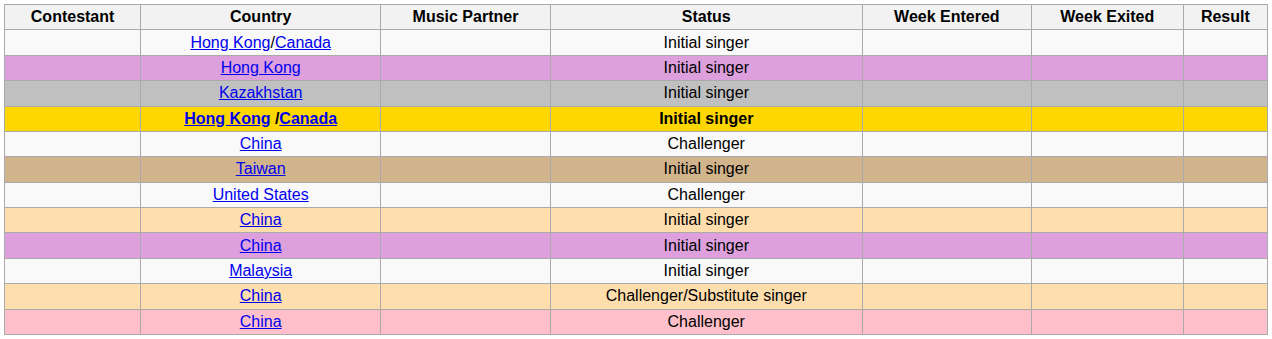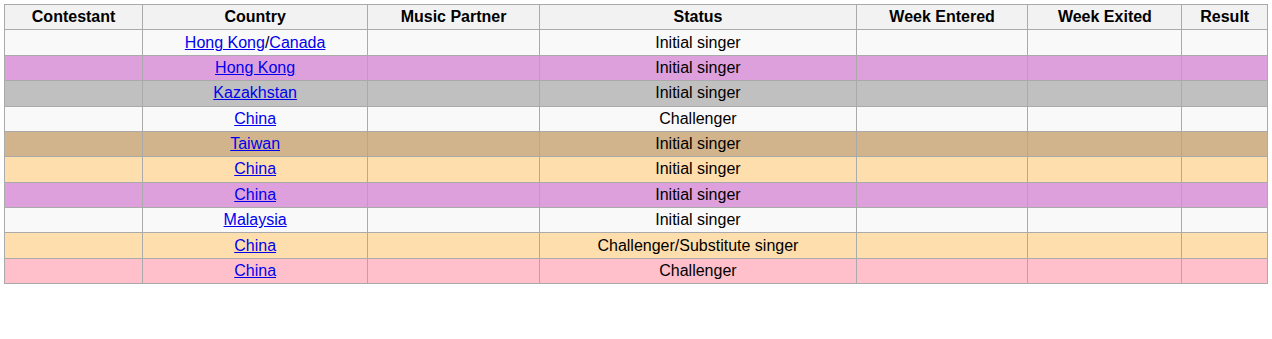 <table class="wikitable sortable" style="width:100%; text-align:center;">
 <tr>
 <th>Contestant</th>
 <th>Country</th>
 <th>Music Partner</th>
 <th>Status</th>
 <th>Week Entered</th>
 <th>Week Exited</th>
 <th>Result</th>
 </tr>
 <tr>
 <td></td>
 <td><a href='#'>Hong Kong</a>/<a href='#'>Canada</a></td>
 <td></td>
 <td>Initial singer</td>
 <td></td>
 <td></td>
 <td></td>
 </tr>
 <tr bgcolor=#DDA0DD>
 <td></td>
 <td><a href='#'>Hong Kong</a></td>
 <td></td>
 <td>Initial singer</td>
 <td></td>
 <td></td>
 <td></td>
 </tr>
 <tr bgcolor=silver>
 <td></td>
 <td><a href='#'>Kazakhstan</a></td>
 <td></td>
 <td>Initial singer</td>
 <td></td>
 <td></td>
 <td></td>
 </tr>
-<tr bgcolor=Gold>
-<td></td>
-<td><strong><a href='#'>Hong Kong</a> /<a href='#'>Canada</a></strong></td>
-<td></td>
-<td><strong>Initial singer</strong></td>
-<td></td>
-<td></td>
-<td></td>
-</tr>
 <tr>
 <td></td>
 <td><a href='#'>China</a></td>
 <td></td>
 <td>Challenger</td>
 <td></td>
 <td></td>
 <td></td>
 </tr>
 <tr bgcolor=tan>
 <td></td>
 <td><a href='#'>Taiwan</a></td>
 <td></td>
 <td>Initial singer</td>
-<td></td>
-<td></td>
-<td></td>
-</tr>
-<tr>
-<td></td>
-<td><a href='#'>United States</a></td>
-<td></td>
-<td>Challenger</td>
 <td></td>
 <td></td>
 <td></td>
 </tr>
 <tr bgcolor=NavajoWhite>
 <td></td>
 <td><a href='#'>China</a></td>
 <td></td>
 <td>Initial singer</td>
 <td></td>
 <td></td>
 <td></td>
 </tr>
 <tr bgcolor=#DDA0DD>
 <td></td>
 <td><a href='#'>China</a></td>
 <td></td>
 <td>Initial singer</td>
 <td></td>
 <td></td>
 <td></td>
 </tr>
 <tr>
 <td></td>
 <td><a href='#'>Malaysia</a></td>
 <td></td>
 <td>Initial singer</td>
 <td></td>
 <td></td>
 <td></td>
 </tr>
 <tr bgcolor=NavajoWhite>
 <td></td>
 <td><a href='#'>China</a></td>
 <td></td>
 <td>Challenger/Substitute singer</td>
 <td></td>
 <td></td>
 <td></td>
 </tr>
 <tr bgcolor=pink>
 <td></td>
 <td><a href='#'>China</a></td>
 <td></td>
 <td>Challenger</td>
 <td></td>
 <td></td>
 <td></td>
 </tr>
 <tr>
 </tr>
 </table>
